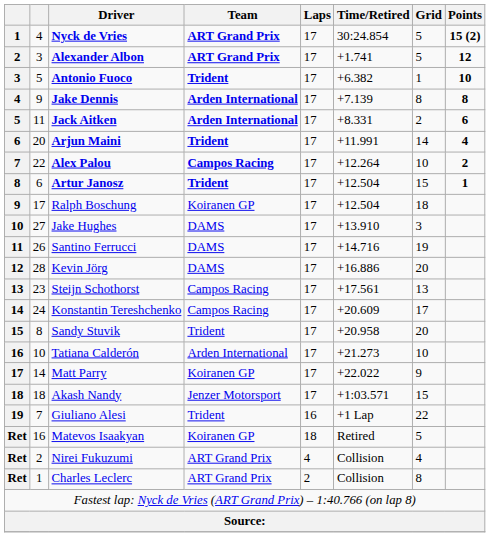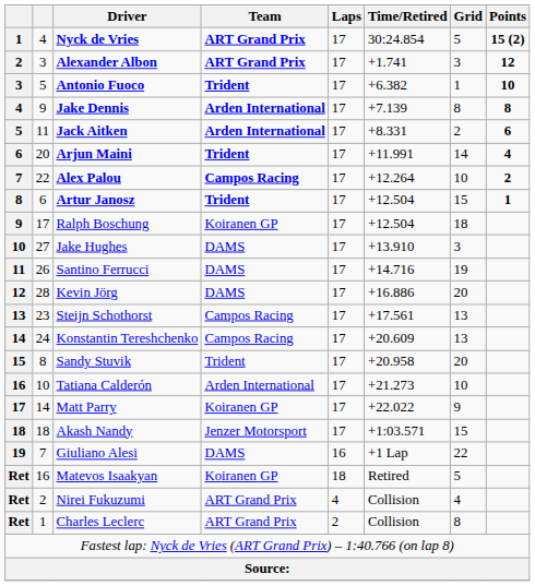 <table class="wikitable" style="font-size:85%">
 <tr>
 <th></th>
 <th></th>
 <th>Driver</th>
 <th>Team</th>
 <th>Laps</th>
 <th>Time/Retired</th>
 <th>Grid</th>
 <th>Points</th>
 </tr>
 <tr>
 <th>1</th>
 <td align="center">4</td>
 <td> <strong><a href='#'>Nyck de Vries</a></strong></td>
 <td><strong><a href='#'>ART Grand Prix</a></strong></td>
 <td>17</td>
 <td>30:24.854</td>
 <td>5</td>
 <td align="center"><strong>15 (2)</strong></td>
 </tr>
 <tr>
 <th>2</th>
 <td align="center">3</td>
 <td> <strong><a href='#'>Alexander Albon</a></strong></td>
 <td><strong><a href='#'>ART Grand Prix</a></strong></td>
 <td>17</td>
 <td>+1.741</td>
-<td>5</td>
+<td>3</td>
 <td align="center"><strong>12</strong></td>
 </tr>
 <tr>
 <th>3</th>
 <td align="center">5</td>
 <td> <strong><a href='#'>Antonio Fuoco</a></strong></td>
 <td><strong><a href='#'>Trident</a></strong></td>
 <td>17</td>
 <td>+6.382</td>
 <td>1</td>
 <td align="center"><strong>10</strong></td>
 </tr>
 <tr>
 <th>4</th>
 <td align="center">9</td>
 <td> <strong><a href='#'>Jake Dennis</a></strong></td>
 <td><strong><a href='#'>Arden International</a></strong></td>
 <td>17</td>
 <td>+7.139</td>
 <td>8</td>
 <td align="center"><strong>8</strong></td>
 </tr>
 <tr>
 <th>5</th>
 <td align="center">11</td>
 <td> <strong><a href='#'>Jack Aitken</a></strong></td>
 <td><strong><a href='#'>Arden International</a></strong></td>
 <td>17</td>
 <td>+8.331</td>
 <td>2</td>
 <td align="center"><strong>6</strong></td>
 </tr>
 <tr>
 <th>6</th>
 <td align="center">20</td>
 <td> <strong><a href='#'>Arjun Maini</a></strong></td>
 <td><strong><a href='#'>Trident</a></strong></td>
 <td>17</td>
 <td>+11.991</td>
 <td>14</td>
 <td align="center"><strong>4</strong></td>
 </tr>
 <tr>
 <th>7</th>
 <td align="center">22</td>
 <td> <strong><a href='#'>Alex Palou</a></strong></td>
 <td><strong><a href='#'>Campos Racing</a></strong></td>
 <td>17</td>
 <td>+12.264</td>
 <td>10</td>
 <td align="center"><strong>2</strong></td>
 </tr>
 <tr>
 <th>8</th>
 <td align="center">6</td>
 <td> <strong><a href='#'>Artur Janosz</a></strong></td>
 <td><strong><a href='#'>Trident</a></strong></td>
 <td>17</td>
 <td>+12.504</td>
 <td>15</td>
 <td align="center"><strong>1</strong></td>
 </tr>
 <tr>
 <th>9</th>
 <td align="center">17</td>
 <td> <a href='#'>Ralph Boschung</a></td>
 <td><a href='#'>Koiranen GP</a></td>
 <td>17</td>
 <td>+12.504</td>
 <td>18</td>
 <td></td>
 </tr>
 <tr>
 <th>10</th>
 <td align="center">27</td>
 <td> <a href='#'>Jake Hughes</a></td>
 <td><a href='#'>DAMS</a></td>
 <td>17</td>
 <td>+13.910</td>
 <td>3</td>
 <td></td>
 </tr>
 <tr>
 <th>11</th>
 <td align="center">26</td>
 <td> <a href='#'>Santino Ferrucci</a></td>
 <td><a href='#'>DAMS</a></td>
 <td>17</td>
 <td>+14.716</td>
 <td>19</td>
 <td></td>
 </tr>
 <tr>
 <th>12</th>
 <td align="center">28</td>
 <td> <a href='#'>Kevin Jörg</a></td>
 <td><a href='#'>DAMS</a></td>
 <td>17</td>
 <td>+16.886</td>
 <td>20</td>
 <td></td>
 </tr>
 <tr>
 <th>13</th>
 <td align="center">23</td>
 <td> <a href='#'>Steijn Schothorst</a></td>
 <td><a href='#'>Campos Racing</a></td>
 <td>17</td>
 <td>+17.561</td>
 <td>13</td>
 <td></td>
 </tr>
 <tr>
 <th>14</th>
 <td align="center">24</td>
 <td> <a href='#'>Konstantin Tereshchenko</a></td>
 <td><a href='#'>Campos Racing</a></td>
 <td>17</td>
 <td>+20.609</td>
-<td>17</td>
+<td>13</td>
 <td></td>
 </tr>
 <tr>
 <th>15</th>
 <td align="center">8</td>
 <td> <a href='#'>Sandy Stuvik</a></td>
 <td><a href='#'>Trident</a></td>
 <td>17</td>
 <td>+20.958</td>
 <td>20</td>
 <td></td>
 </tr>
 <tr>
 <th>16</th>
 <td align="center">10</td>
 <td> <a href='#'>Tatiana Calderón</a></td>
 <td><a href='#'>Arden International</a></td>
 <td>17</td>
 <td>+21.273</td>
 <td>10</td>
 <td></td>
 </tr>
 <tr>
 <th>17</th>
 <td align="center">14</td>
 <td> <a href='#'>Matt Parry</a></td>
 <td><a href='#'>Koiranen GP</a></td>
 <td>17</td>
 <td>+22.022</td>
 <td>9</td>
 <td></td>
 </tr>
 <tr>
 <th>18</th>
 <td align="center">18</td>
 <td> <a href='#'>Akash Nandy</a></td>
 <td><a href='#'>Jenzer Motorsport</a></td>
 <td>17</td>
 <td>+1:03.571</td>
 <td>15</td>
 <td></td>
 </tr>
 <tr>
 <th>19</th>
 <td align="center">7</td>
 <td> <a href='#'>Giuliano Alesi</a></td>
-<td><a href='#'>Trident</a></td>
+<td><a href='#'>DAMS</a></td>
 <td>16</td>
 <td>+1 Lap</td>
 <td>22</td>
 <td></td>
 </tr>
 <tr>
 <th>Ret</th>
 <td align="center">16</td>
 <td> <a href='#'>Matevos Isaakyan</a></td>
 <td><a href='#'>Koiranen GP</a></td>
 <td>18</td>
 <td>Retired</td>
 <td>5</td>
 <td></td>
 </tr>
 <tr>
 <th>Ret</th>
 <td align="center">2</td>
 <td> <a href='#'>Nirei Fukuzumi</a></td>
 <td><a href='#'>ART Grand Prix</a></td>
 <td>4</td>
 <td>Collision</td>
 <td>4</td>
 <td></td>
 </tr>
 <tr>
 <th>Ret</th>
 <td align="center">1</td>
 <td> <a href='#'>Charles Leclerc</a></td>
 <td><a href='#'>ART Grand Prix</a></td>
 <td>2</td>
 <td>Collision</td>
 <td>8</td>
 <td></td>
 </tr>
 <tr>
 <td colspan="8" align="center"><em>Fastest lap:  <a href='#'>Nyck de Vries</a> (<a href='#'>ART Grand Prix</a>) – 1:40.766 (on lap 8)</em></td>
 </tr>
 <tr>
 <th colspan="8">Source:</th>
 </tr>
 <tr>
 </tr>
 </table>
